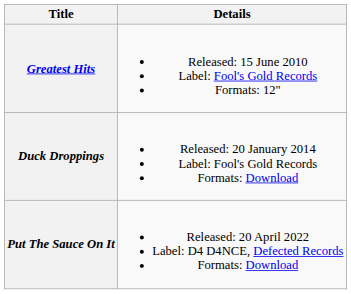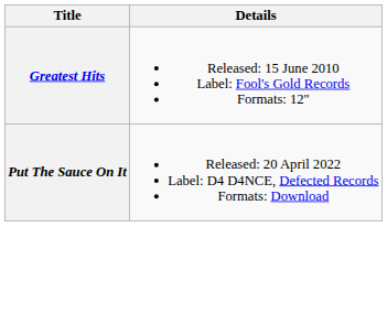 <table class="wikitable plainrowheaders" style="text-align:center;">
 <tr>
 <th scope="col">Title</th>
 <th scope="col">Details</th>
 </tr>
 <tr>
 <th scope="row"><em><a href='#'>Greatest Hits</a></em></th>
 <td><br><ul><li>Released: 15 June 2010</li><li>Label: <a href='#'>Fool's Gold Records</a></li><li>Formats: 12"</li></ul></td>
 </tr>
 <tr>
-<th scope="row"><em>Duck Droppings</em></th>
-<td><br><ul><li>Released: 20 January 2014</li><li>Label: Fool's Gold Records</li><li>Formats: <a href='#'>Download</a></li></ul></td>
-</tr>
-<tr>
 <th scope="row"><em>Put The Sauce On It</em></th>
 <td><br><ul><li>Released: 20 April 2022</li><li>Label: D4 D4NCE, <a href='#'>Defected Records</a></li><li>Formats: <a href='#'>Download</a></li></ul></td>
 </tr>
 </table>
